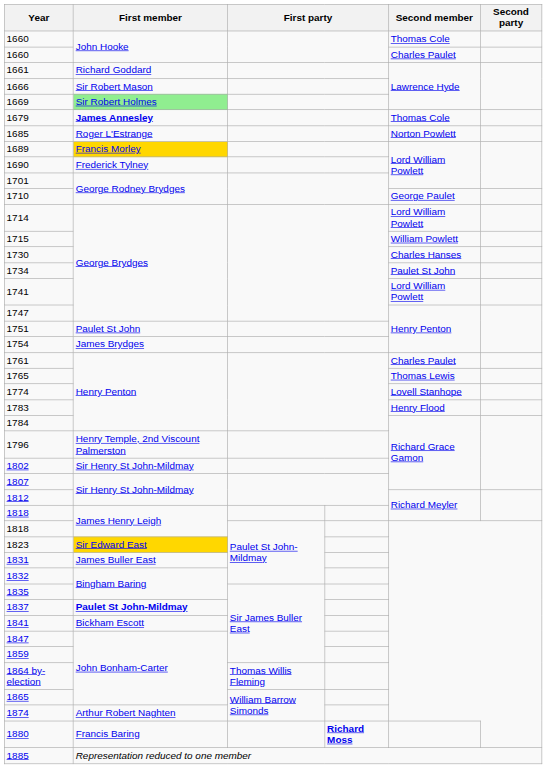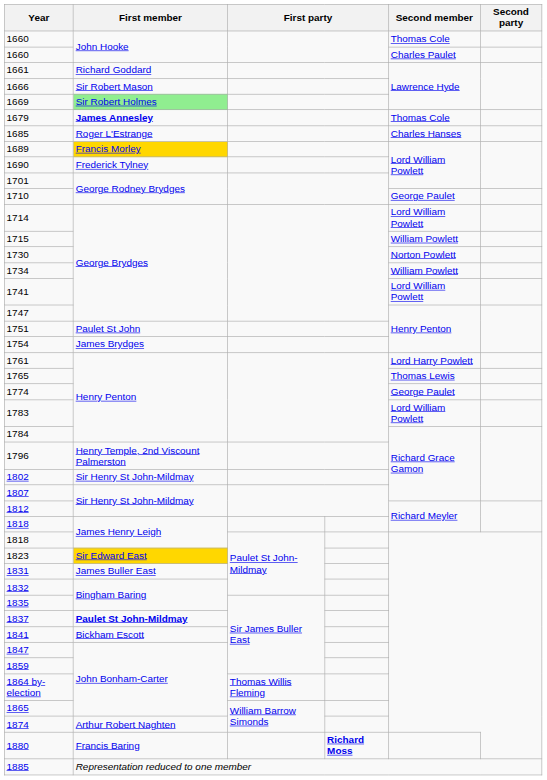 <table class="wikitable">
 <tr>
 <th>Year</th>
 <th>First member</th>
 <th colspan=2>First party</th>
 <th>Second member</th>
 <th colspan=2>Second party</th>
 </tr>
 <tr>
 <td>1660</td>
 <td rowspan=2><a href='#'>John Hooke</a></td>
 <td rowspan=2 colspan=2></td>
 <td><a href='#'>Thomas Cole</a></td>
 <td colspan=2></td>
 </tr>
 <tr>
 <td>1660</td>
 <td><a href='#'>Charles Paulet</a></td>
 <td colspan=2></td>
 </tr>
 <tr>
 <td>1661</td>
 <td><a href='#'>Richard Goddard</a></td>
 <td colspan=2></td>
 <td rowspan=3><a href='#'>Lawrence Hyde</a></td>
 <td rowspan=3 colspan=2></td>
 </tr>
 <tr>
 <td>1666</td>
 <td><a href='#'>Sir Robert Mason</a></td>
 <td colspan=2></td>
 </tr>
 <tr>
 <td>1669</td>
 <td style="background: lightgreen;"><a href='#'>Sir Robert Holmes</a></td>
 <td colspan=2></td>
 </tr>
 <tr>
 <td>1679</td>
 <td><strong><a href='#'>James Annesley</a></strong></td>
 <td colspan=2></td>
 <td><a href='#'>Thomas Cole</a></td>
 <td colspan=2></td>
 </tr>
 <tr>
 <td>1685</td>
 <td><a href='#'>Roger L'Estrange</a></td>
 <td colspan=2></td>
-<td><a href='#'>Norton Powlett</a></td>
+<td><a href='#'>Charles Hanses</a></td>
 <td colspan=2></td>
 </tr>
 <tr>
 <td>1689</td>
 <td style="background: gold;"><a href='#'>Francis Morley</a></td>
 <td colspan=2></td>
 <td rowspan=3><a href='#'>Lord William Powlett</a></td>
 <td rowspan=3 colspan=2></td>
 </tr>
 <tr>
 <td>1690</td>
 <td><a href='#'>Frederick Tylney</a></td>
 <td colspan=2></td>
 </tr>
 <tr>
 <td>1701</td>
 <td rowspan=2><a href='#'>George Rodney Brydges</a></td>
 <td rowspan=2 colspan=2></td>
 </tr>
 <tr>
 <td>1710</td>
 <td><a href='#'>George Paulet</a></td>
 <td colspan=2></td>
 </tr>
 <tr>
 <td>1714</td>
 <td rowspan=6><a href='#'>George Brydges</a></td>
 <td rowspan=6 colspan=2></td>
 <td><a href='#'>Lord William Powlett</a></td>
 <td colspan=2></td>
 </tr>
 <tr>
 <td>1715</td>
 <td><a href='#'>William Powlett</a></td>
 <td colspan=2></td>
 </tr>
 <tr>
 <td>1730</td>
-<td><a href='#'>Charles Hanses</a></td>
+<td><a href='#'>Norton Powlett</a></td>
 <td colspan=2></td>
 </tr>
 <tr>
 <td>1734</td>
-<td><a href='#'>Paulet St John</a></td>
+<td><a href='#'>William Powlett</a></td>
 <td colspan=2></td>
 </tr>
 <tr>
 <td>1741</td>
 <td><a href='#'>Lord William Powlett</a></td>
 <td colspan=2></td>
 </tr>
 <tr>
 <td>1747</td>
 <td rowspan=3><a href='#'>Henry Penton</a></td>
 <td rowspan=3 colspan=2></td>
 </tr>
 <tr>
 <td>1751</td>
 <td><a href='#'>Paulet St John</a></td>
 <td colspan=2></td>
 </tr>
 <tr>
 <td>1754</td>
 <td><a href='#'>James Brydges</a></td>
 <td colspan=2></td>
 </tr>
 <tr>
 <td>1761</td>
 <td rowspan=5><a href='#'>Henry Penton</a></td>
 <td rowspan=5 colspan=2></td>
-<td><a href='#'>Charles Paulet</a></td>
+<td><a href='#'>Lord Harry Powlett</a></td>
 <td colspan=2></td>
 </tr>
 <tr>
 <td>1765</td>
 <td><a href='#'>Thomas Lewis</a></td>
 <td colspan=2></td>
 </tr>
 <tr>
 <td>1774</td>
-<td><a href='#'>Lovell Stanhope</a></td>
+<td><a href='#'>George Paulet</a></td>
 <td colspan=2></td>
 </tr>
 <tr>
 <td>1783</td>
-<td><a href='#'>Henry Flood</a></td>
+<td><a href='#'>Lord William Powlett</a></td>
 <td colspan=2></td>
 </tr>
 <tr>
 <td>1784</td>
 <td rowspan=4><a href='#'>Richard Grace Gamon</a></td>
 <td rowspan=4 colspan=2></td>
 </tr>
 <tr>
 <td>1796</td>
 <td><a href='#'>Henry Temple, 2nd Viscount Palmerston</a></td>
 <td colspan=2></td>
 </tr>
 <tr>
 <td><a href='#'>1802</a></td>
 <td><a href='#'>Sir Henry St John-Mildmay</a></td>
 <td colspan=2></td>
 </tr>
 <tr>
 <td><a href='#'>1807</a></td>
 <td rowspan=2><a href='#'>Sir Henry St John-Mildmay</a></td>
 <td rowspan=2 colspan=2></td>
 </tr>
 <tr>
 <td><a href='#'>1812</a></td>
 <td rowspan=2><a href='#'>Richard Meyler</a></td>
 <td rowspan=2 colspan=2></td>
 </tr>
 <tr>
 <td><a href='#'>1818</a></td>
 <td rowspan=2><a href='#'>James Henry Leigh</a></td>
 <td></td>
 </tr>
 <tr>
 <td>1818</td>
 <td rowspan=4><a href='#'>Paulet St John-Mildmay</a></td>
 <td></td>
 </tr>
 <tr>
 <td>1823</td>
 <td style="background: gold;"><a href='#'>Sir Edward East</a></td>
 <td></td>
 </tr>
 <tr>
 <td><a href='#'>1831</a></td>
 <td><a href='#'>James Buller East</a></td>
 <td></td>
 </tr>
 <tr>
 <td><a href='#'>1832</a></td>
 <td rowspan=2><a href='#'>Bingham Baring</a></td>
 <td></td>
 </tr>
 <tr>
 <td><a href='#'>1835</a></td>
 <td rowspan=5><a href='#'>Sir James Buller East</a></td>
 <td></td>
 </tr>
 <tr>
 <td><a href='#'>1837</a></td>
 <td><strong><a href='#'>Paulet St John-Mildmay</a></strong></td>
 <td></td>
 </tr>
 <tr>
 <td><a href='#'>1841</a></td>
 <td><a href='#'>Bickham Escott</a></td>
 <td></td>
 </tr>
 <tr>
 <td><a href='#'>1847</a></td>
 <td rowspan=4><a href='#'>John Bonham-Carter</a></td>
 <td></td>
 </tr>
 <tr>
 <td><a href='#'>1859</a></td>
 <td></td>
 </tr>
 <tr>
 <td><a href='#'>1864 by-election</a></td>
 <td><a href='#'>Thomas Willis Fleming</a></td>
 <td></td>
 </tr>
 <tr>
 <td><a href='#'>1865</a></td>
 <td rowspan=2><a href='#'>William Barrow Simonds</a></td>
 <td></td>
 </tr>
 <tr>
 <td><a href='#'>1874</a></td>
 <td><a href='#'>Arthur Robert Naghten</a></td>
 <td></td>
 </tr>
 <tr>
 <td><a href='#'>1880</a></td>
 <td><a href='#'>Francis Baring</a></td>
 <td></td>
 <td><strong><a href='#'>Richard Moss</a></strong></td>
 <td></td>
 </tr>
 <tr>
 <td><a href='#'>1885</a></td>
 <td colspan="6"><em>Representation reduced to one member</em></td>
 </tr>
 </table>
